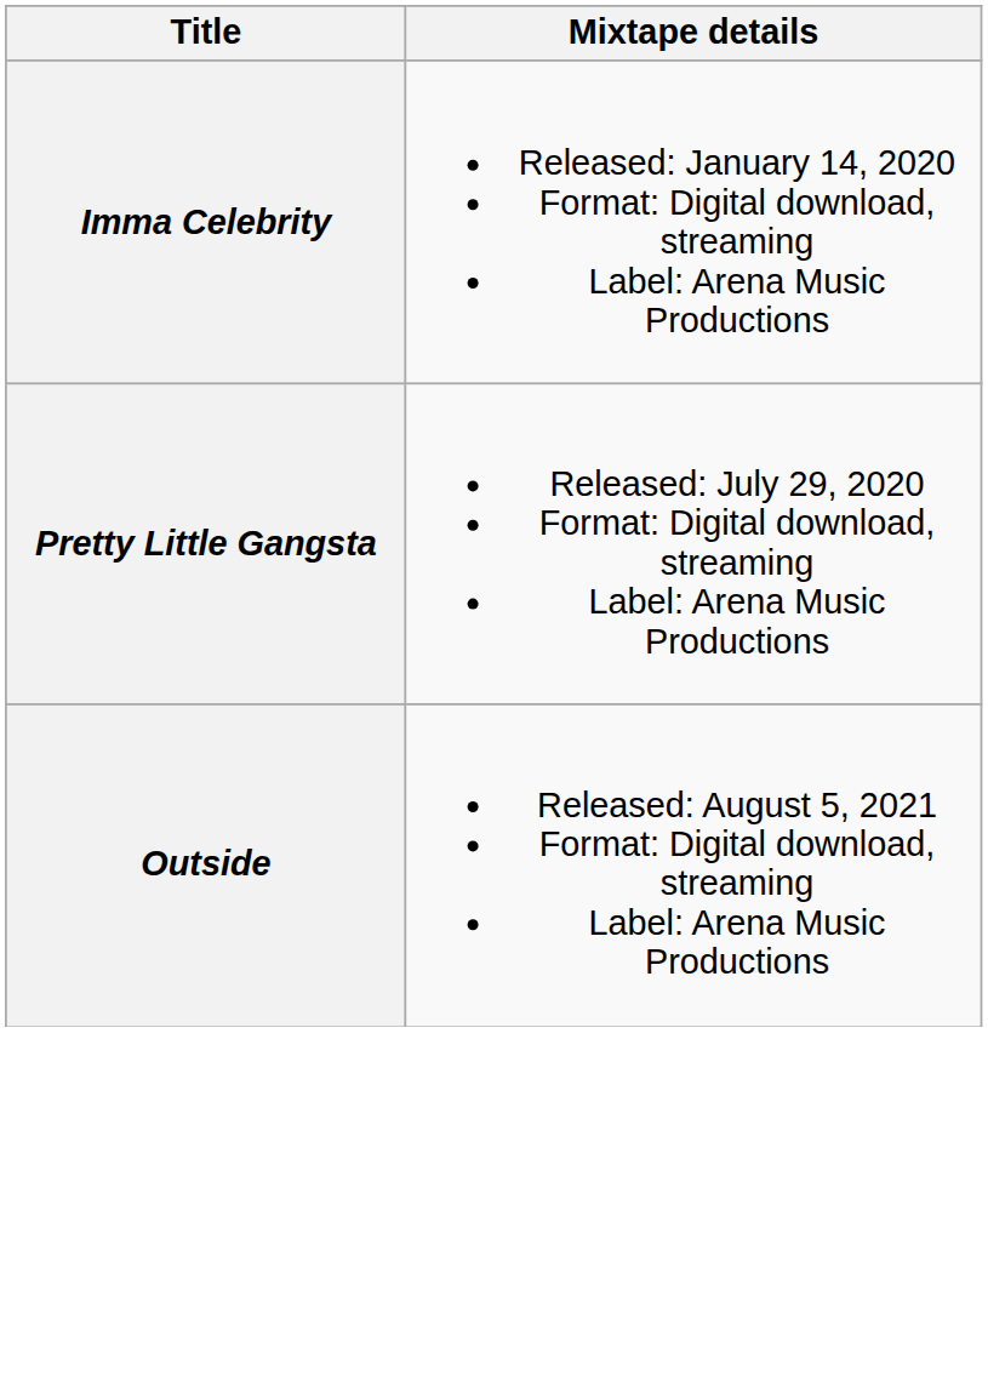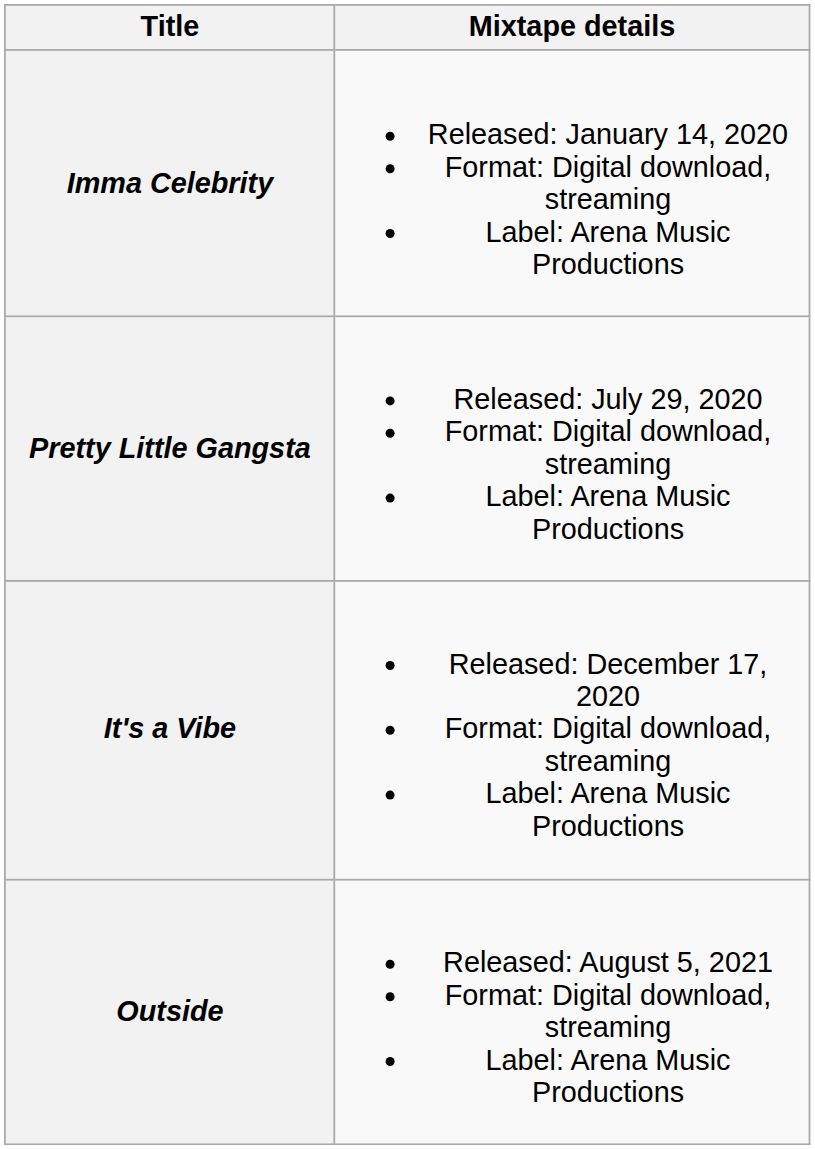 <table class="wikitable plainrowheaders" style="text-align: center;">
 <tr>
 <th scope="col" style="width:11em;">Title</th>
 <th scope="col" style="width:16em;">Mixtape details</th>
 </tr>
 <tr>
 <th scope="row"><em>Imma Celebrity</em></th>
 <td><br><ul><li>Released: January 14, 2020</li><li>Format: Digital download, streaming</li><li>Label: Arena Music Productions</li></ul></td>
 </tr>
 <tr>
 <th scope="row"><em>Pretty Little Gangsta</em></th>
 <td><br><ul><li>Released: July 29, 2020</li><li>Format: Digital download, streaming</li><li>Label: Arena Music Productions</li></ul></td>
 </tr>
 <tr>
+<th scope="row"><em>It's a Vibe</em></th>
+<td><br><ul><li>Released: December 17, 2020</li><li>Format: Digital download, streaming</li><li>Label: Arena Music Productions</li></ul></td>
+</tr>
+<tr>
 <th scope="row"><em>Outside</em></th>
 <td><br><ul><li>Released: August 5, 2021</li><li>Format: Digital download, streaming</li><li>Label: Arena Music Productions</li></ul></td>
 </tr>
 </table>
